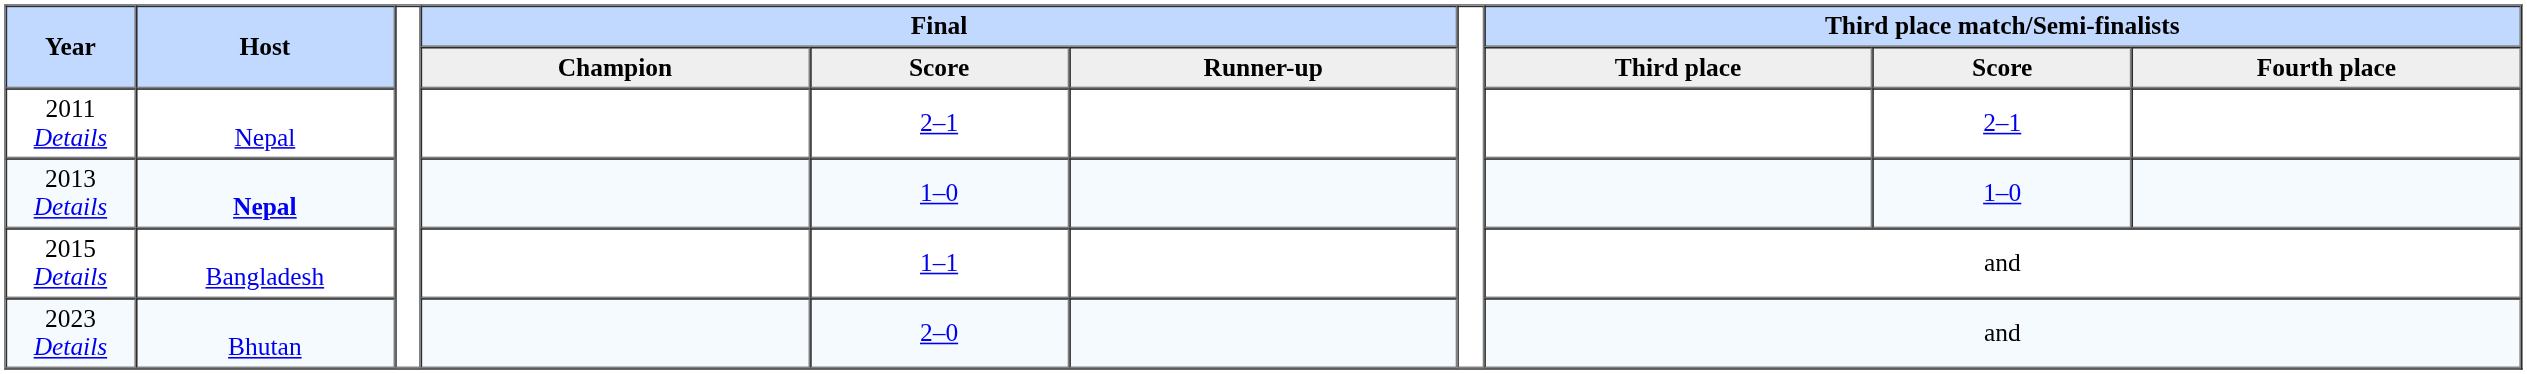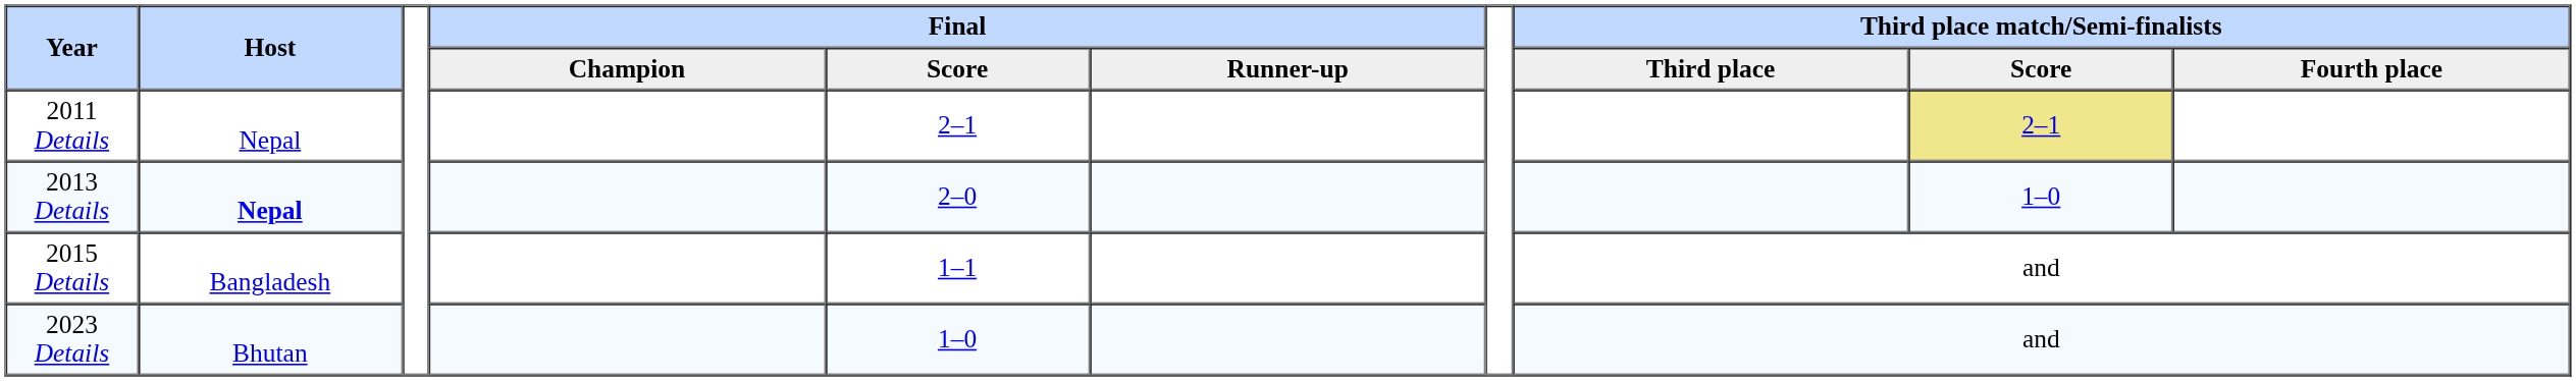 <table border=1 font-size:90%;" cellpadding=3 cellspacing=0 width=100%>
 <tr bgcolor=#C1D8FF>
 <th rowspan=2 width=5%>Year</th>
 <th rowspan=2 width=10%>Host</th>
 <th rowspan="17" width="1%" bgcolor="ffffff"></th>
 <th colspan=3>Final</th>
 <th rowspan="17" width="1%" bgcolor="ffffff"></th>
 <th colspan=3>Third place match/Semi-finalists</th>
 </tr>
 <tr bgcolor=#EFEFEF>
 <th width=15%>Champion</th>
 <th width=10%>Score</th>
 <th width=15%>Runner-up</th>
 <th width=15%>Third place</th>
 <th width=10%>Score</th>
 <th width=15%>Fourth place</th>
 </tr>
 <tr align=center>
 <td>2011<br><em><a href='#'>Details</a></em></td>
 <td> <br> <a href='#'>Nepal</a></td>
 <td><strong></strong></td>
 <td><a href='#'>2–1</a></td>
 <td></td>
 <td></td>
-<td><a href='#'>2–1</a></td>
+<td style="background: khaki;"><a href='#'>2–1</a></td>
 <td></td>
 </tr>
 <tr align=center bgcolor=#F5FAFF>
 <td>2013<br><em><a href='#'>Details</a></em></td>
 <td><strong> <br> <a href='#'>Nepal</a></strong></td>
 <td><strong></strong></td>
-<td><a href='#'>1–0</a></td>
+<td><a href='#'>2–0</a></td>
 <td></td>
 <td></td>
 <td><a href='#'>1–0</a></td>
 <td></td>
 </tr>
 <tr align=center>
 <td>2015<br><em><a href='#'>Details</a></em></td>
 <td><br> <a href='#'>Bangladesh</a></td>
 <td><strong></strong></td>
 <td><a href='#'>1–1</a><br></td>
 <td></td>
 <td colspan="3"> and </td>
 </tr>
 <tr align=center bgcolor=#F5FAFF>
 <td>2023<br><em><a href='#'>Details</a></em></td>
 <td> <br> <a href='#'>Bhutan</a></td>
 <td><strong></strong></td>
-<td><a href='#'>2–0</a></td>
+<td><a href='#'>1–0</a></td>
 <td></td>
 <td colspan="3"> and </td>
 </tr>
 </table>
